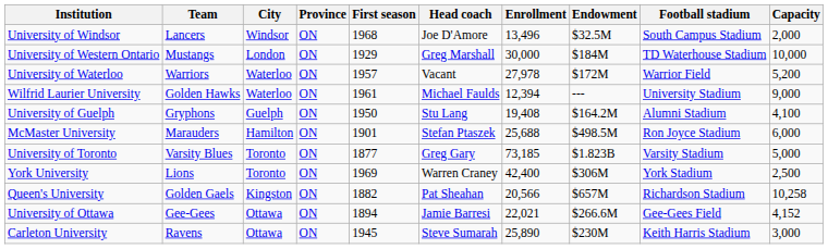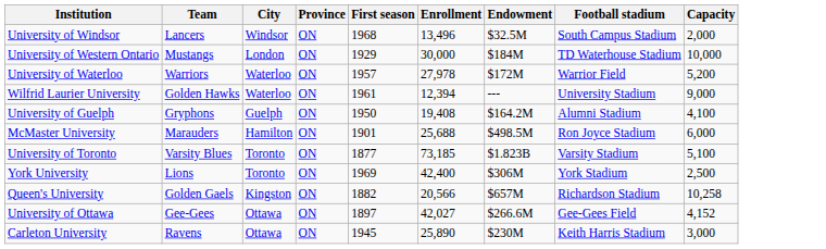 <table class="wikitable">
 <tr>
 <th>Institution</th>
 <th>Team</th>
 <th>City</th>
 <th>Province</th>
 <th>First season</th>
-<th>Head coach</th>
 <th>Enrollment</th>
 <th>Endowment</th>
 <th>Football stadium</th>
 <th>Capacity</th>
 </tr>
 <tr>
 <td><a href='#'>University of Windsor</a></td>
 <td><a href='#'>Lancers</a></td>
 <td><a href='#'>Windsor</a></td>
 <td><a href='#'>ON</a></td>
 <td>1968</td>
-<td>Joe D'Amore</td>
 <td>13,496</td>
 <td>$32.5M</td>
 <td><a href='#'>South Campus Stadium</a></td>
 <td>2,000</td>
 </tr>
 <tr>
 <td><a href='#'>University of Western Ontario</a></td>
 <td><a href='#'>Mustangs</a></td>
 <td><a href='#'>London</a></td>
 <td><a href='#'>ON</a></td>
 <td>1929</td>
-<td><a href='#'>Greg Marshall</a></td>
 <td>30,000</td>
 <td>$184M</td>
 <td><a href='#'>TD Waterhouse Stadium</a></td>
 <td>10,000</td>
 </tr>
 <tr>
 <td><a href='#'>University of Waterloo</a></td>
 <td><a href='#'>Warriors</a></td>
 <td><a href='#'>Waterloo</a></td>
 <td><a href='#'>ON</a></td>
 <td>1957</td>
-<td>Vacant</td>
 <td>27,978</td>
 <td>$172M</td>
 <td><a href='#'>Warrior Field</a></td>
 <td>5,200</td>
 </tr>
 <tr>
 <td><a href='#'>Wilfrid Laurier University</a></td>
 <td><a href='#'>Golden Hawks</a></td>
 <td><a href='#'>Waterloo</a></td>
 <td><a href='#'>ON</a></td>
 <td>1961</td>
-<td><a href='#'>Michael Faulds</a></td>
 <td>12,394</td>
 <td>---</td>
 <td><a href='#'>University Stadium</a></td>
 <td>9,000</td>
 </tr>
 <tr>
 <td><a href='#'>University of Guelph</a></td>
 <td><a href='#'>Gryphons</a></td>
 <td><a href='#'>Guelph</a></td>
 <td><a href='#'>ON</a></td>
 <td>1950</td>
-<td><a href='#'>Stu Lang</a></td>
 <td>19,408</td>
 <td>$164.2M</td>
 <td><a href='#'>Alumni Stadium</a></td>
 <td>4,100</td>
 </tr>
 <tr>
 <td><a href='#'>McMaster University</a></td>
 <td><a href='#'>Marauders</a></td>
 <td><a href='#'>Hamilton</a></td>
 <td><a href='#'>ON</a></td>
 <td>1901</td>
-<td><a href='#'>Stefan Ptaszek</a></td>
 <td>25,688</td>
 <td>$498.5M</td>
 <td><a href='#'>Ron Joyce Stadium</a></td>
 <td>6,000</td>
 </tr>
 <tr>
 <td><a href='#'>University of Toronto</a></td>
 <td><a href='#'>Varsity Blues</a></td>
 <td><a href='#'>Toronto</a></td>
 <td><a href='#'>ON</a></td>
 <td>1877</td>
-<td><a href='#'>Greg Gary</a></td>
 <td>73,185</td>
 <td>$1.823B</td>
 <td><a href='#'>Varsity Stadium</a></td>
-<td>5,000</td>
+<td>5,100</td>
 </tr>
 <tr>
 <td><a href='#'>York University</a></td>
 <td><a href='#'>Lions</a></td>
 <td><a href='#'>Toronto</a></td>
 <td><a href='#'>ON</a></td>
 <td>1969</td>
-<td>Warren Craney</td>
 <td>42,400</td>
 <td>$306M</td>
 <td><a href='#'>York Stadium</a></td>
 <td>2,500</td>
 </tr>
 <tr>
 <td><a href='#'>Queen's University</a></td>
 <td><a href='#'>Golden Gaels</a></td>
 <td><a href='#'>Kingston</a></td>
 <td><a href='#'>ON</a></td>
 <td>1882</td>
-<td><a href='#'>Pat Sheahan</a></td>
 <td>20,566</td>
 <td>$657M</td>
 <td><a href='#'>Richardson Stadium</a></td>
 <td>10,258</td>
 </tr>
 <tr>
 <td><a href='#'>University of Ottawa</a></td>
 <td><a href='#'>Gee-Gees</a></td>
 <td><a href='#'>Ottawa</a></td>
 <td><a href='#'>ON</a></td>
-<td>1894</td>
-<td><a href='#'>Jamie Barresi</a></td>
-<td>22,021</td>
+<td>1897</td>
+<td>42,027</td>
 <td>$266.6M</td>
 <td><a href='#'>Gee-Gees Field</a></td>
 <td>4,152 </td>
 </tr>
 <tr>
 <td><a href='#'>Carleton University</a></td>
 <td><a href='#'>Ravens</a></td>
 <td><a href='#'>Ottawa</a></td>
 <td><a href='#'>ON</a></td>
 <td>1945</td>
-<td><a href='#'>Steve Sumarah</a></td>
 <td>25,890</td>
 <td>$230M</td>
 <td><a href='#'>Keith Harris Stadium</a></td>
 <td>3,000</td>
 </tr>
 </table>
